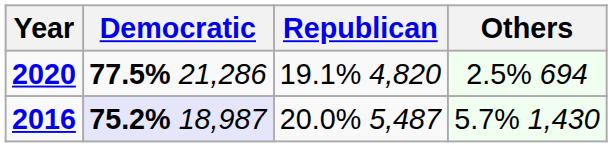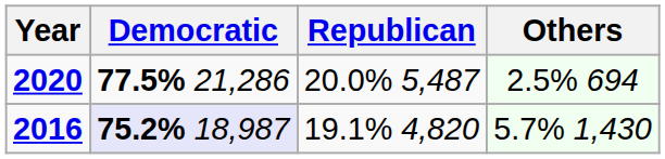 <table class="wikitable" style="float:right; font-size:95%;">
 <tr>
 <th style="text-align:center;">Year</th>
 <th style="text-align:center;"><a href='#'>Democratic</a></th>
 <th style="text-align:center;"><a href='#'>Republican</a></th>
 <th style="text-align:center;">Others</th>
 </tr>
 <tr>
 <td style="text-align:center;" ><strong><a href='#'>2020</a></strong></td>
 <td style="text-align:center;" ><strong>77.5%</strong> <em>21,286</em></td>
-<td style="text-align:center;" >19.1% <em>4,820</em></td>
+<td style="text-align:center;" >20.0% <em>5,487</em></td>
 <td style="text-align:center; background:honeyDew;">2.5% <em>694</em></td>
 </tr>
 <tr>
 <td style="text-align:center;" ><strong><a href='#'>2016</a></strong></td>
 <td style="background: lavender; text-align:center;" ><strong>75.2%</strong> <em>18,987</em></td>
-<td style="text-align:center;" >20.0% <em>5,487</em></td>
+<td style="text-align:center;" >19.1% <em>4,820</em></td>
 <td style="text-align:center; background:honeyDew;">5.7% <em>1,430</em></td>
 </tr>
 </table>
